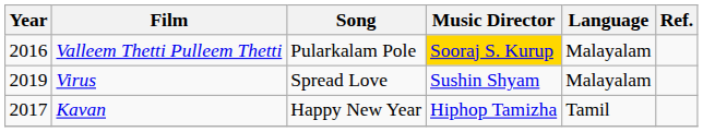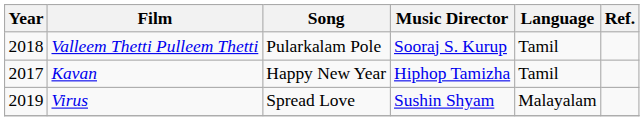 <table class="wikitable">
 <tr>
 <th>Year</th>
 <th>Film</th>
 <th>Song</th>
 <th>Music Director</th>
 <th>Language</th>
 <th>Ref.</th>
 </tr>
 <tr>
-<td>2016</td>
+<td>2018</td>
 <td><em><a href='#'>Valleem Thetti Pulleem Thetti</a></em></td>
 <td>Pularkalam Pole</td>
-<td style="background: gold;"><a href='#'>Sooraj S. Kurup</a></td>
-<td>Malayalam</td>
+<td><a href='#'>Sooraj S. Kurup</a></td>
+<td>Tamil</td>
+<td></td>
+</tr>
+<tr>
+<td>2017</td>
+<td><em><a href='#'>Kavan</a></em></td>
+<td>Happy New Year</td>
+<td><a href='#'>Hiphop Tamizha</a></td>
+<td>Tamil</td>
 <td></td>
 </tr>
 <tr>
 <td>2019</td>
 <td><em><a href='#'>Virus</a></em></td>
 <td>Spread Love</td>
 <td><a href='#'>Sushin Shyam</a></td>
 <td>Malayalam</td>
 <td></td>
 </tr>
 <tr>
-<td>2017</td>
-<td><em><a href='#'>Kavan</a></em></td>
-<td>Happy New Year</td>
-<td><a href='#'>Hiphop Tamizha</a></td>
-<td>Tamil</td>
-<td></td>
-</tr>
-<tr>
 </tr>
 </table>
